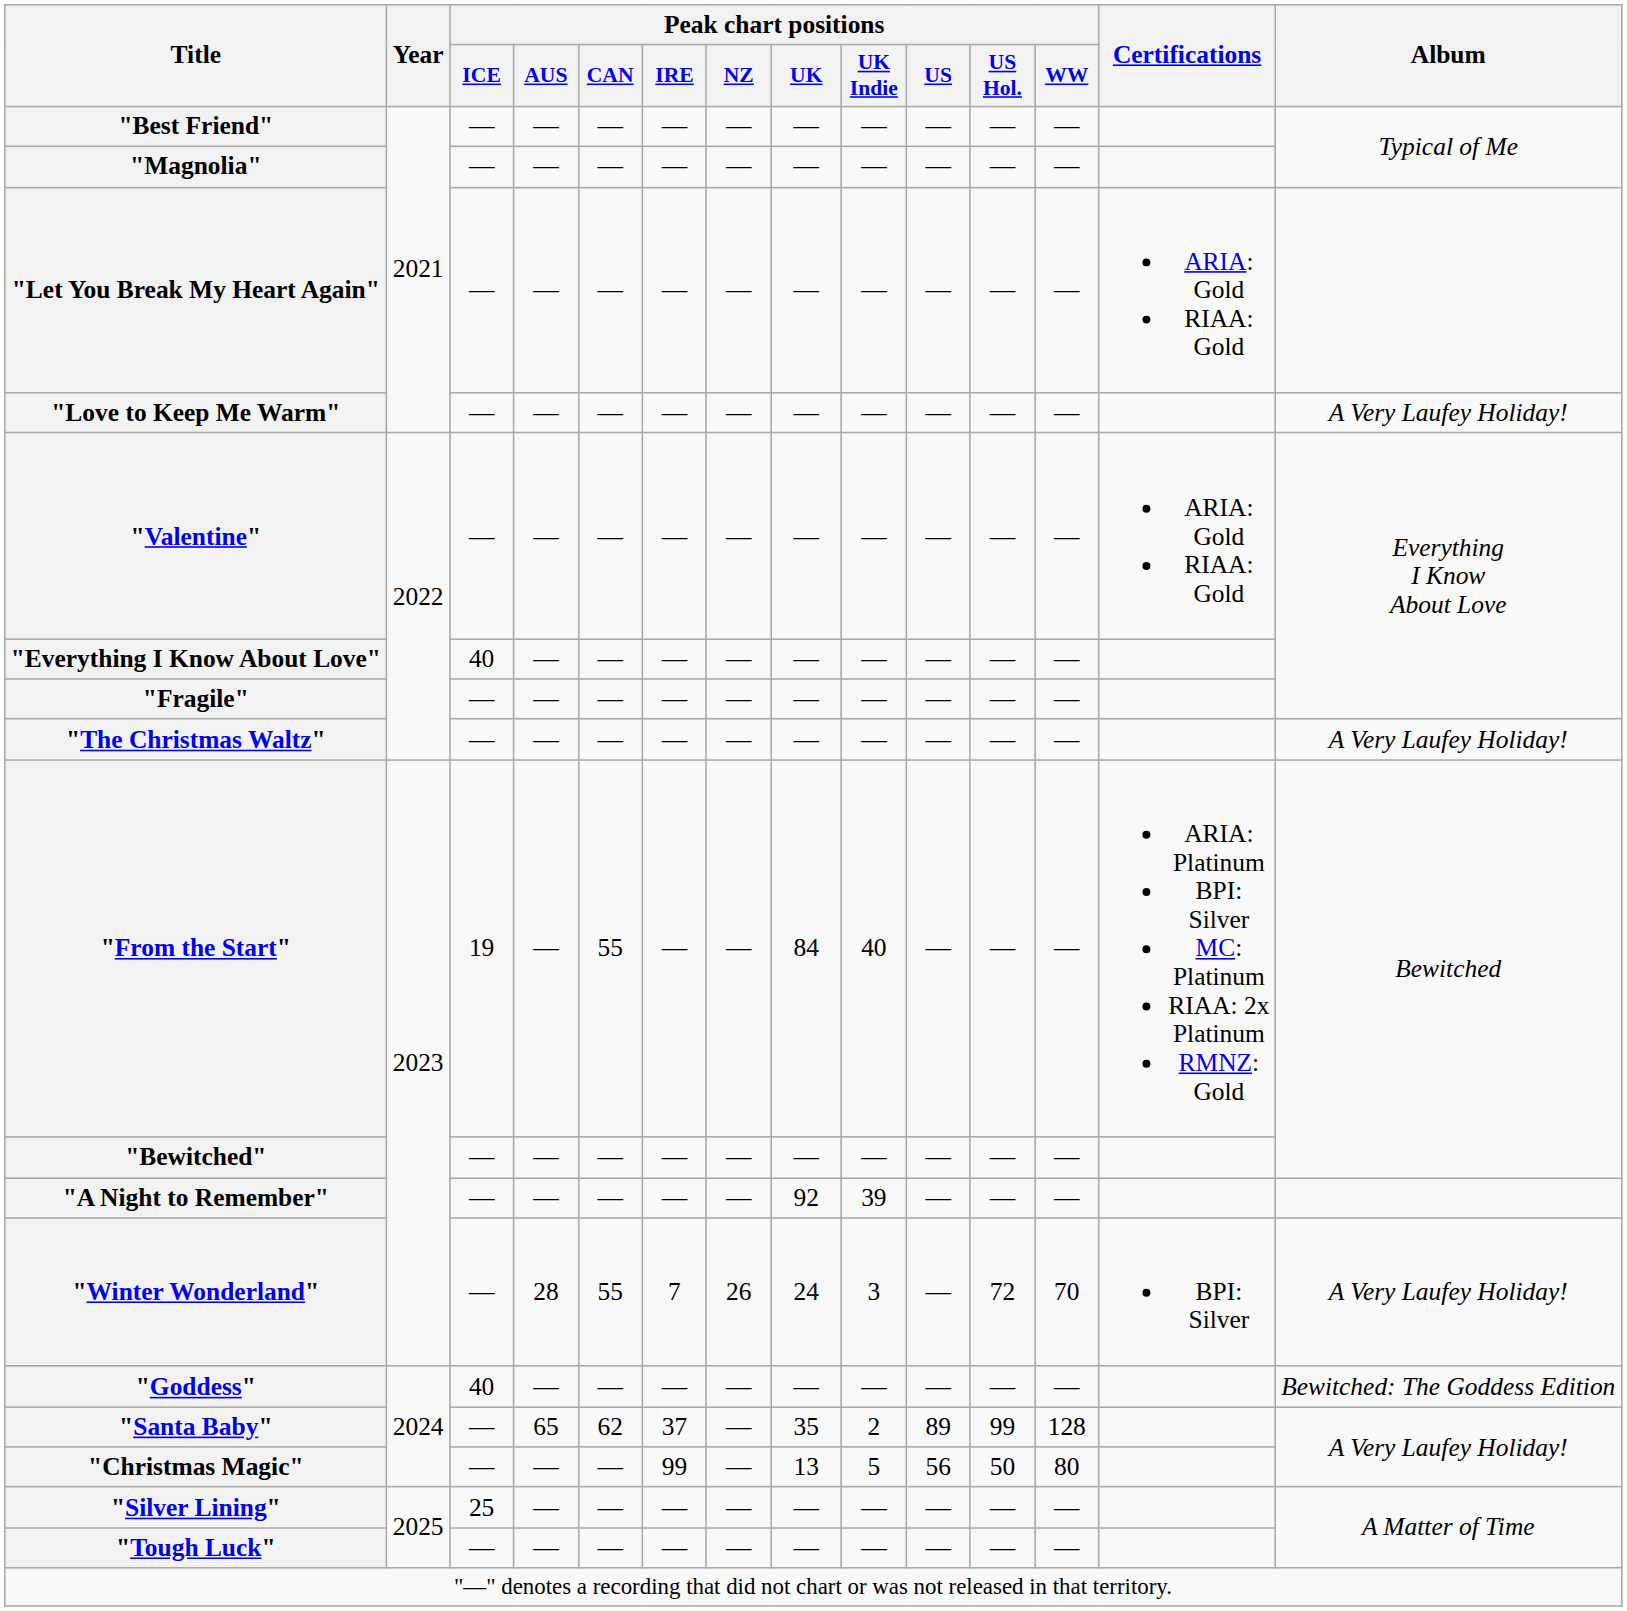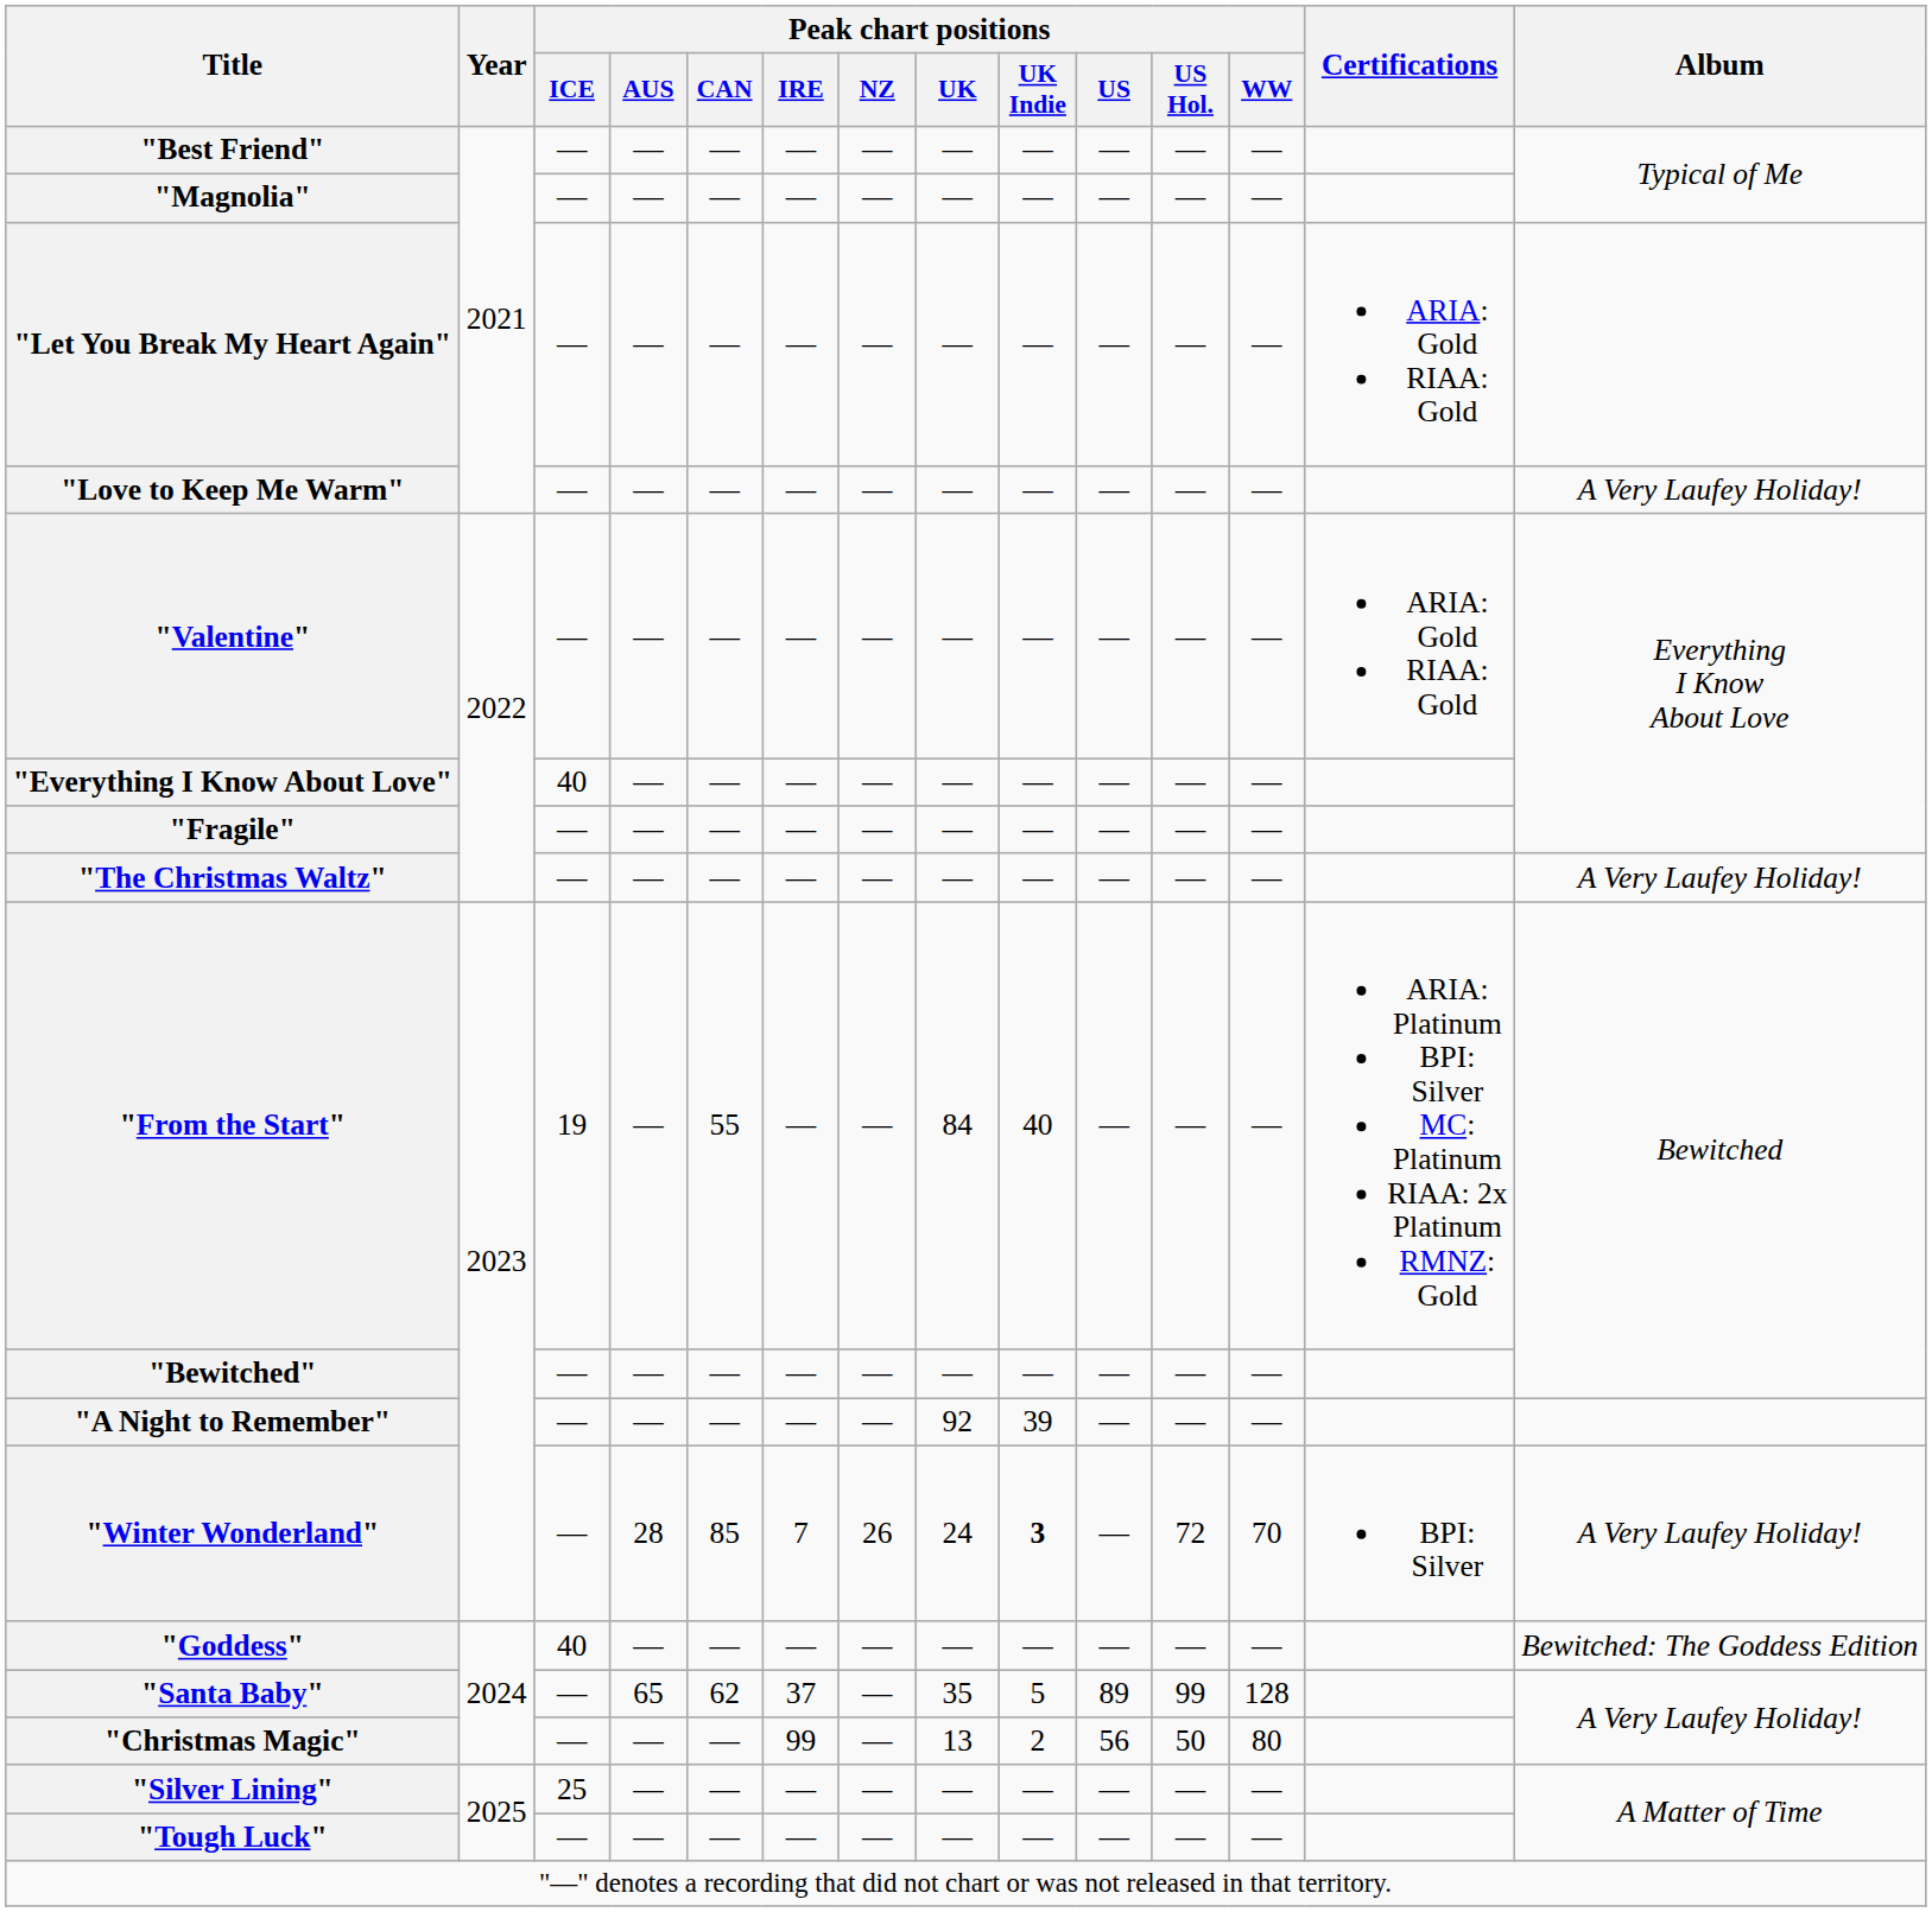 <table class="wikitable plainrowheaders" style="text-align:center">
 <tr>
 <th scope="col" rowspan="2">Title</th>
 <th scope="col" rowspan="2">Year</th>
 <th scope="col" colspan="10">Peak chart positions</th>
 <th scope="col" rowspan="2"><a href='#'>Certifications</a></th>
 <th scope="col" rowspan="2">Album</th>
 </tr>
 <tr>
 <th scope="col" style="width:2.5em;font-size:85%;"><a href='#'>ICE</a><br></th>
 <th scope="col" style="width:2.5em;font-size:85%;"><a href='#'>AUS</a><br></th>
 <th scope="col" style="width:2.5em;font-size:85%;"><a href='#'>CAN</a><br></th>
 <th scope="col" style="width:2.5em;font-size:85%;"><a href='#'>IRE</a><br></th>
 <th scope="col" style="width:2.5em;font-size:85%;"><a href='#'>NZ</a><br></th>
 <th scope="col" style="width:2.8em;font-size:85%;"><a href='#'>UK</a><br></th>
 <th scope="col" style="width:2.5em;font-size:85%;"><a href='#'>UK<br>Indie</a><br></th>
 <th scope="col" style="width:2.5em;font-size:85%;"><a href='#'>US</a><br></th>
 <th scope="col" style="width:2.5em;font-size:85%;"><a href='#'>US<br>Hol.</a><br></th>
 <th scope="col" style="width:2.5em;font-size:85%;"><a href='#'>WW</a><br></th>
 </tr>
 <tr>
 <th scope="row">"Best Friend"</th>
 <td rowspan="4">2021</td>
 <td>—</td>
 <td>—</td>
 <td>—</td>
 <td>—</td>
 <td>—</td>
 <td>—</td>
 <td>—</td>
 <td>—</td>
 <td>—</td>
 <td>—</td>
 <td></td>
 <td rowspan="2"><em>Typical of Me</em></td>
 </tr>
 <tr>
 <th scope="row">"Magnolia"</th>
 <td>—</td>
 <td>—</td>
 <td>—</td>
 <td>—</td>
 <td>—</td>
 <td>—</td>
 <td>—</td>
 <td>—</td>
 <td>—</td>
 <td>—</td>
 <td></td>
 </tr>
 <tr>
 <th scope="row">"Let You Break My Heart Again"<br></th>
 <td>—</td>
 <td>—</td>
 <td>—</td>
 <td>—</td>
 <td>—</td>
 <td>—</td>
 <td>—</td>
 <td>—</td>
 <td>—</td>
 <td>—</td>
 <td><br><ul><li><a href='#'>ARIA</a>:<br>Gold</li><li>RIAA:<br>Gold</li></ul></td>
 <td></td>
 </tr>
 <tr>
 <th scope="row">"Love to Keep Me Warm" </th>
 <td>—</td>
 <td>—</td>
 <td>—</td>
 <td>—</td>
 <td>—</td>
 <td>—</td>
 <td>—</td>
 <td>—</td>
 <td>—</td>
 <td>—</td>
 <td></td>
 <td><em>A Very Laufey Holiday!</em></td>
 </tr>
 <tr>
 <th scope="row">"<a href='#'>Valentine</a>"</th>
 <td rowspan="4">2022</td>
 <td>—</td>
 <td>—</td>
 <td>—</td>
 <td>—</td>
 <td>—</td>
 <td>—</td>
 <td>—</td>
 <td>—</td>
 <td>—</td>
 <td>—</td>
 <td><br><ul><li>ARIA:<br>Gold</li><li>RIAA:<br>Gold</li></ul></td>
 <td rowspan="3"><em>Everything<br>I Know<br>About Love</em></td>
 </tr>
 <tr>
 <th scope="row">"Everything I Know About Love"</th>
 <td>40</td>
 <td>—</td>
 <td>—</td>
 <td>—</td>
 <td>—</td>
 <td>—</td>
 <td>—</td>
 <td>—</td>
 <td>—</td>
 <td>—</td>
 <td></td>
 </tr>
 <tr>
 <th scope="row">"Fragile"</th>
 <td>—</td>
 <td>—</td>
 <td>—</td>
 <td>—</td>
 <td>—</td>
 <td>—</td>
 <td>—</td>
 <td>—</td>
 <td>—</td>
 <td>—</td>
 <td></td>
 </tr>
 <tr>
 <th scope="row">"<a href='#'>The Christmas Waltz</a>"</th>
 <td>—</td>
 <td>—</td>
 <td>—</td>
 <td>—</td>
 <td>—</td>
 <td>—</td>
 <td>—</td>
 <td>—</td>
 <td>—</td>
 <td>—</td>
 <td></td>
 <td><em>A Very Laufey Holiday!</em></td>
 </tr>
 <tr>
 <th scope="row">"<a href='#'>From the Start</a>"</th>
 <td rowspan="4">2023</td>
 <td>19</td>
 <td>—</td>
 <td>55</td>
 <td>—</td>
 <td>—</td>
 <td>84</td>
 <td>40</td>
 <td>—</td>
 <td>—</td>
 <td>—</td>
 <td><br><ul><li>ARIA:<br>Platinum</li><li>BPI:<br>Silver</li><li><a href='#'>MC</a>:<br>Platinum</li><li>RIAA: 2x<br>Platinum</li><li><a href='#'>RMNZ</a>:<br>Gold</li></ul></td>
 <td rowspan="2"><em>Bewitched</em></td>
 </tr>
 <tr>
 <th scope="row">"Bewitched"</th>
 <td>—</td>
 <td>—</td>
 <td>—</td>
 <td>—</td>
 <td>—</td>
 <td>—</td>
 <td>—</td>
 <td>—</td>
 <td>—</td>
 <td>—</td>
 <td></td>
 </tr>
 <tr>
 <th scope="row">"A Night to Remember"<br></th>
 <td>—</td>
 <td>—</td>
 <td>—</td>
 <td>—</td>
 <td>—</td>
 <td>92</td>
 <td>39</td>
 <td>—</td>
 <td>—</td>
 <td>—</td>
 <td></td>
 <td></td>
 </tr>
 <tr>
 <th scope="row">"<a href='#'>Winter Wonderland</a>"</th>
 <td>—</td>
 <td>28</td>
-<td>55</td>
+<td>85</td>
 <td>7</td>
 <td>26</td>
 <td>24</td>
-<td>3</td>
+<td><strong>3</strong></td>
 <td>—</td>
 <td>72</td>
 <td>70</td>
 <td><br><ul><li>BPI:<br>Silver</li></ul></td>
 <td><em>A Very Laufey Holiday!</em></td>
 </tr>
 <tr>
 <th scope="row">"<a href='#'>Goddess</a>"</th>
 <td rowspan="3">2024</td>
 <td>40</td>
 <td>—</td>
 <td>—</td>
 <td>—</td>
 <td>—</td>
 <td>—</td>
 <td>—</td>
 <td>—</td>
 <td>—</td>
 <td>—</td>
 <td></td>
 <td><em>Bewitched: The Goddess Edition</em></td>
 </tr>
 <tr>
 <th scope="row">"<a href='#'>Santa Baby</a>"</th>
 <td>—</td>
 <td>65</td>
 <td>62</td>
 <td>37</td>
 <td>—</td>
 <td>35</td>
-<td>2</td>
+<td>5</td>
 <td>89</td>
 <td>99</td>
 <td>128</td>
 <td></td>
 <td rowspan="2"><em>A Very Laufey Holiday!</em></td>
 </tr>
 <tr>
 <th scope="row">"Christmas Magic"<br></th>
 <td>—</td>
 <td>—</td>
 <td>—</td>
 <td>99</td>
 <td>—</td>
 <td>13</td>
-<td>5</td>
+<td>2</td>
 <td>56</td>
 <td>50</td>
 <td>80</td>
 <td></td>
 </tr>
 <tr>
 <th scope="row">"<a href='#'>Silver Lining</a>"</th>
 <td rowspan="2">2025</td>
 <td>25</td>
 <td>—</td>
 <td>—</td>
 <td>—</td>
 <td>—</td>
 <td>—</td>
 <td>—</td>
 <td>—</td>
 <td>—</td>
 <td>—</td>
 <td></td>
 <td rowspan="2"><em>A Matter of Time</em></td>
 </tr>
 <tr>
 <th scope="row">"<a href='#'>Tough Luck</a>"</th>
 <td>—</td>
 <td>—</td>
 <td>—</td>
 <td>—</td>
 <td>—</td>
 <td>—</td>
 <td>—</td>
 <td>—</td>
 <td>—</td>
 <td>—</td>
 <td></td>
 </tr>
 <tr>
 <td colspan="14" style="font-size:90%">"—" denotes a recording that did not chart or was not released in that territory.</td>
 </tr>
 </table>
